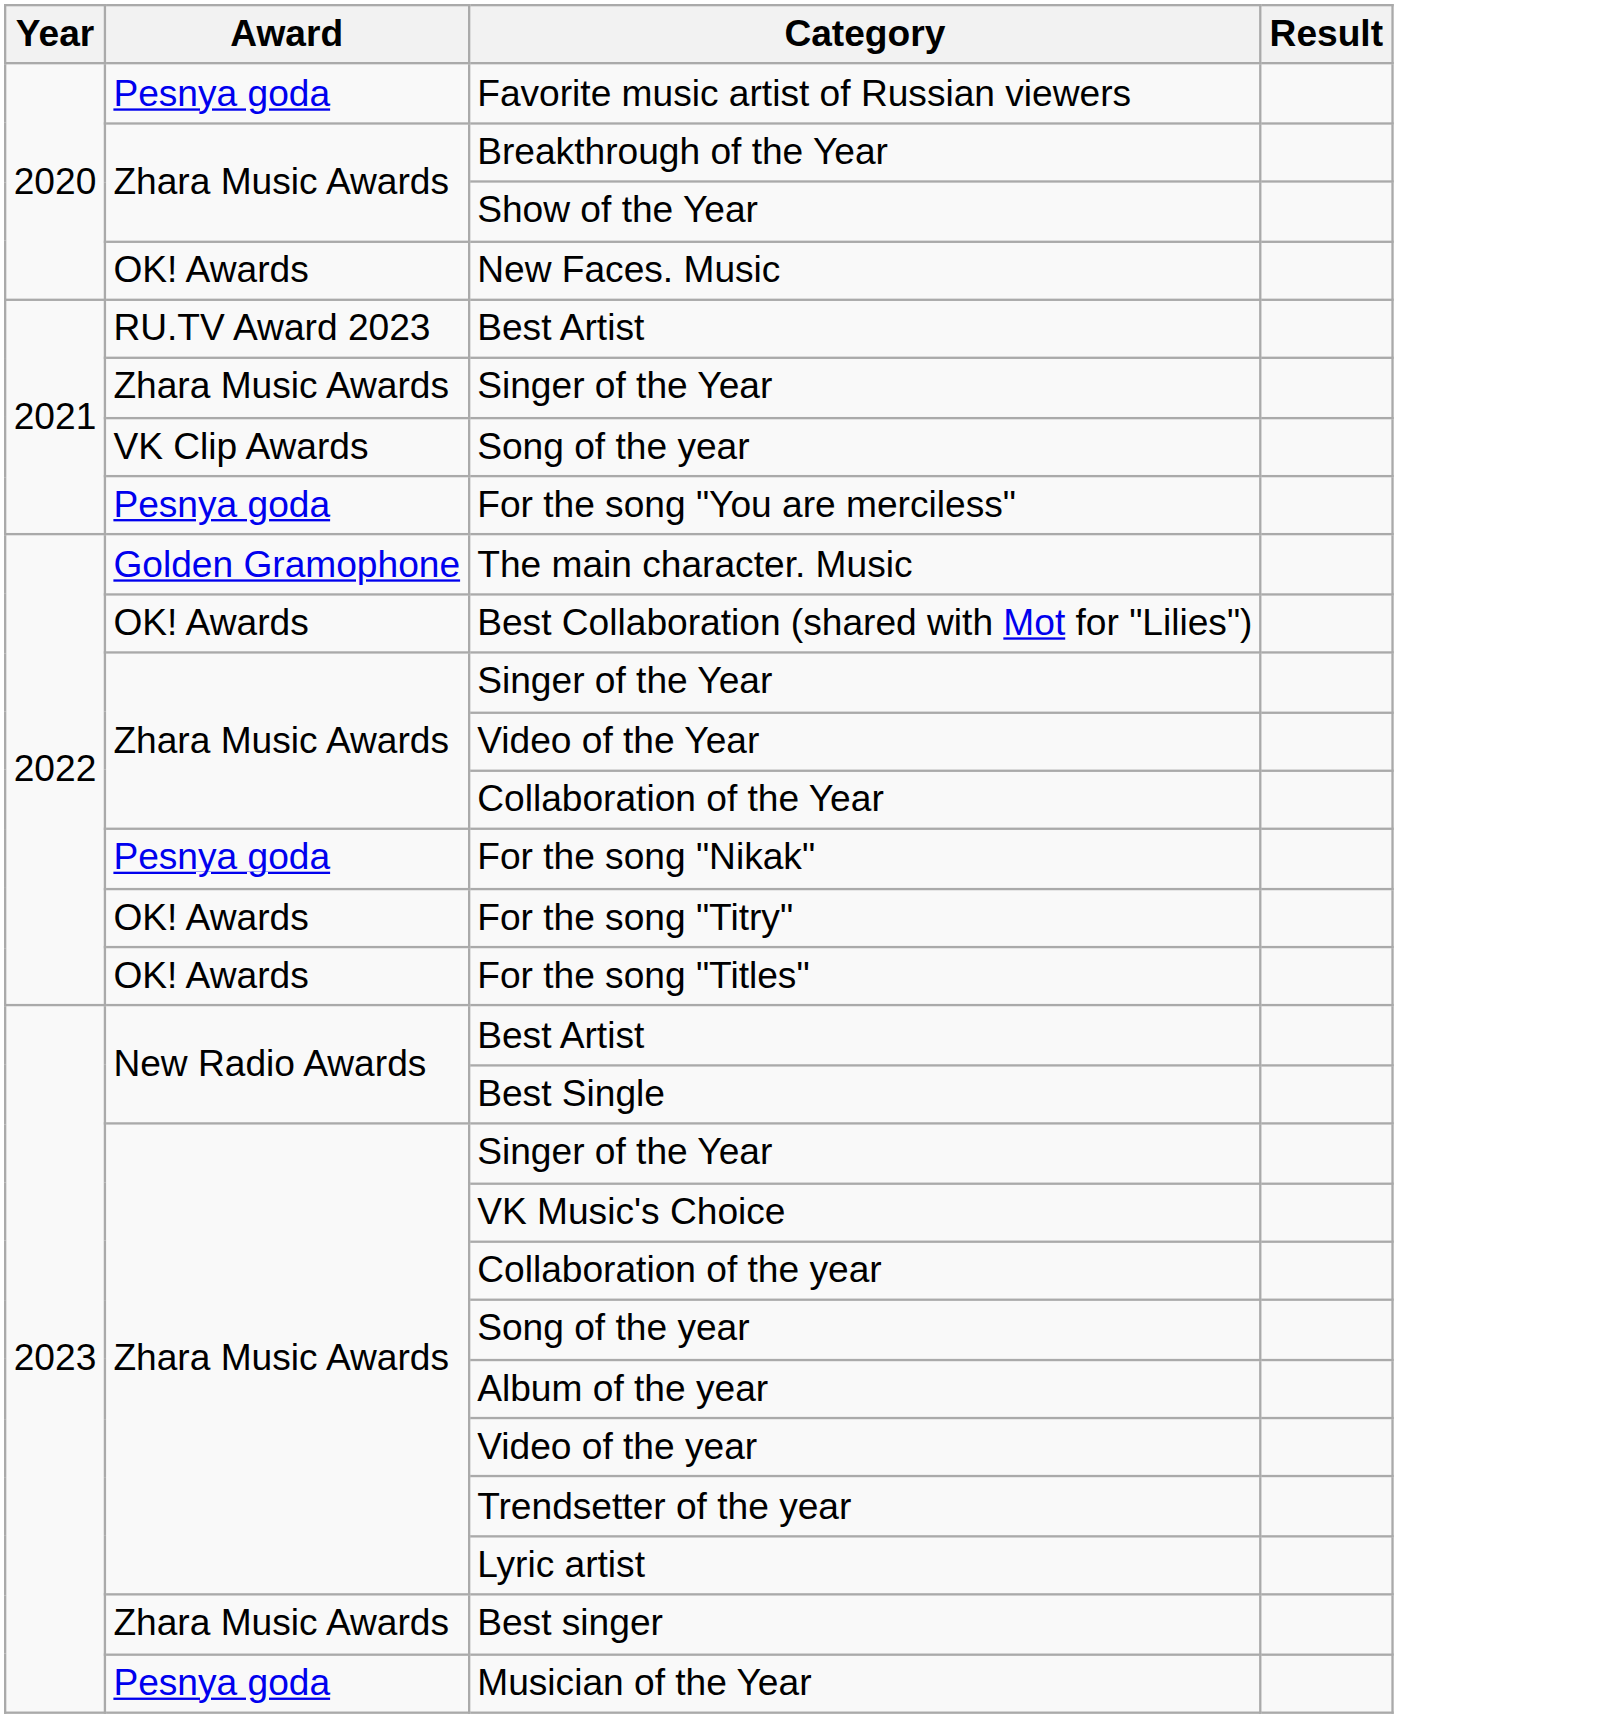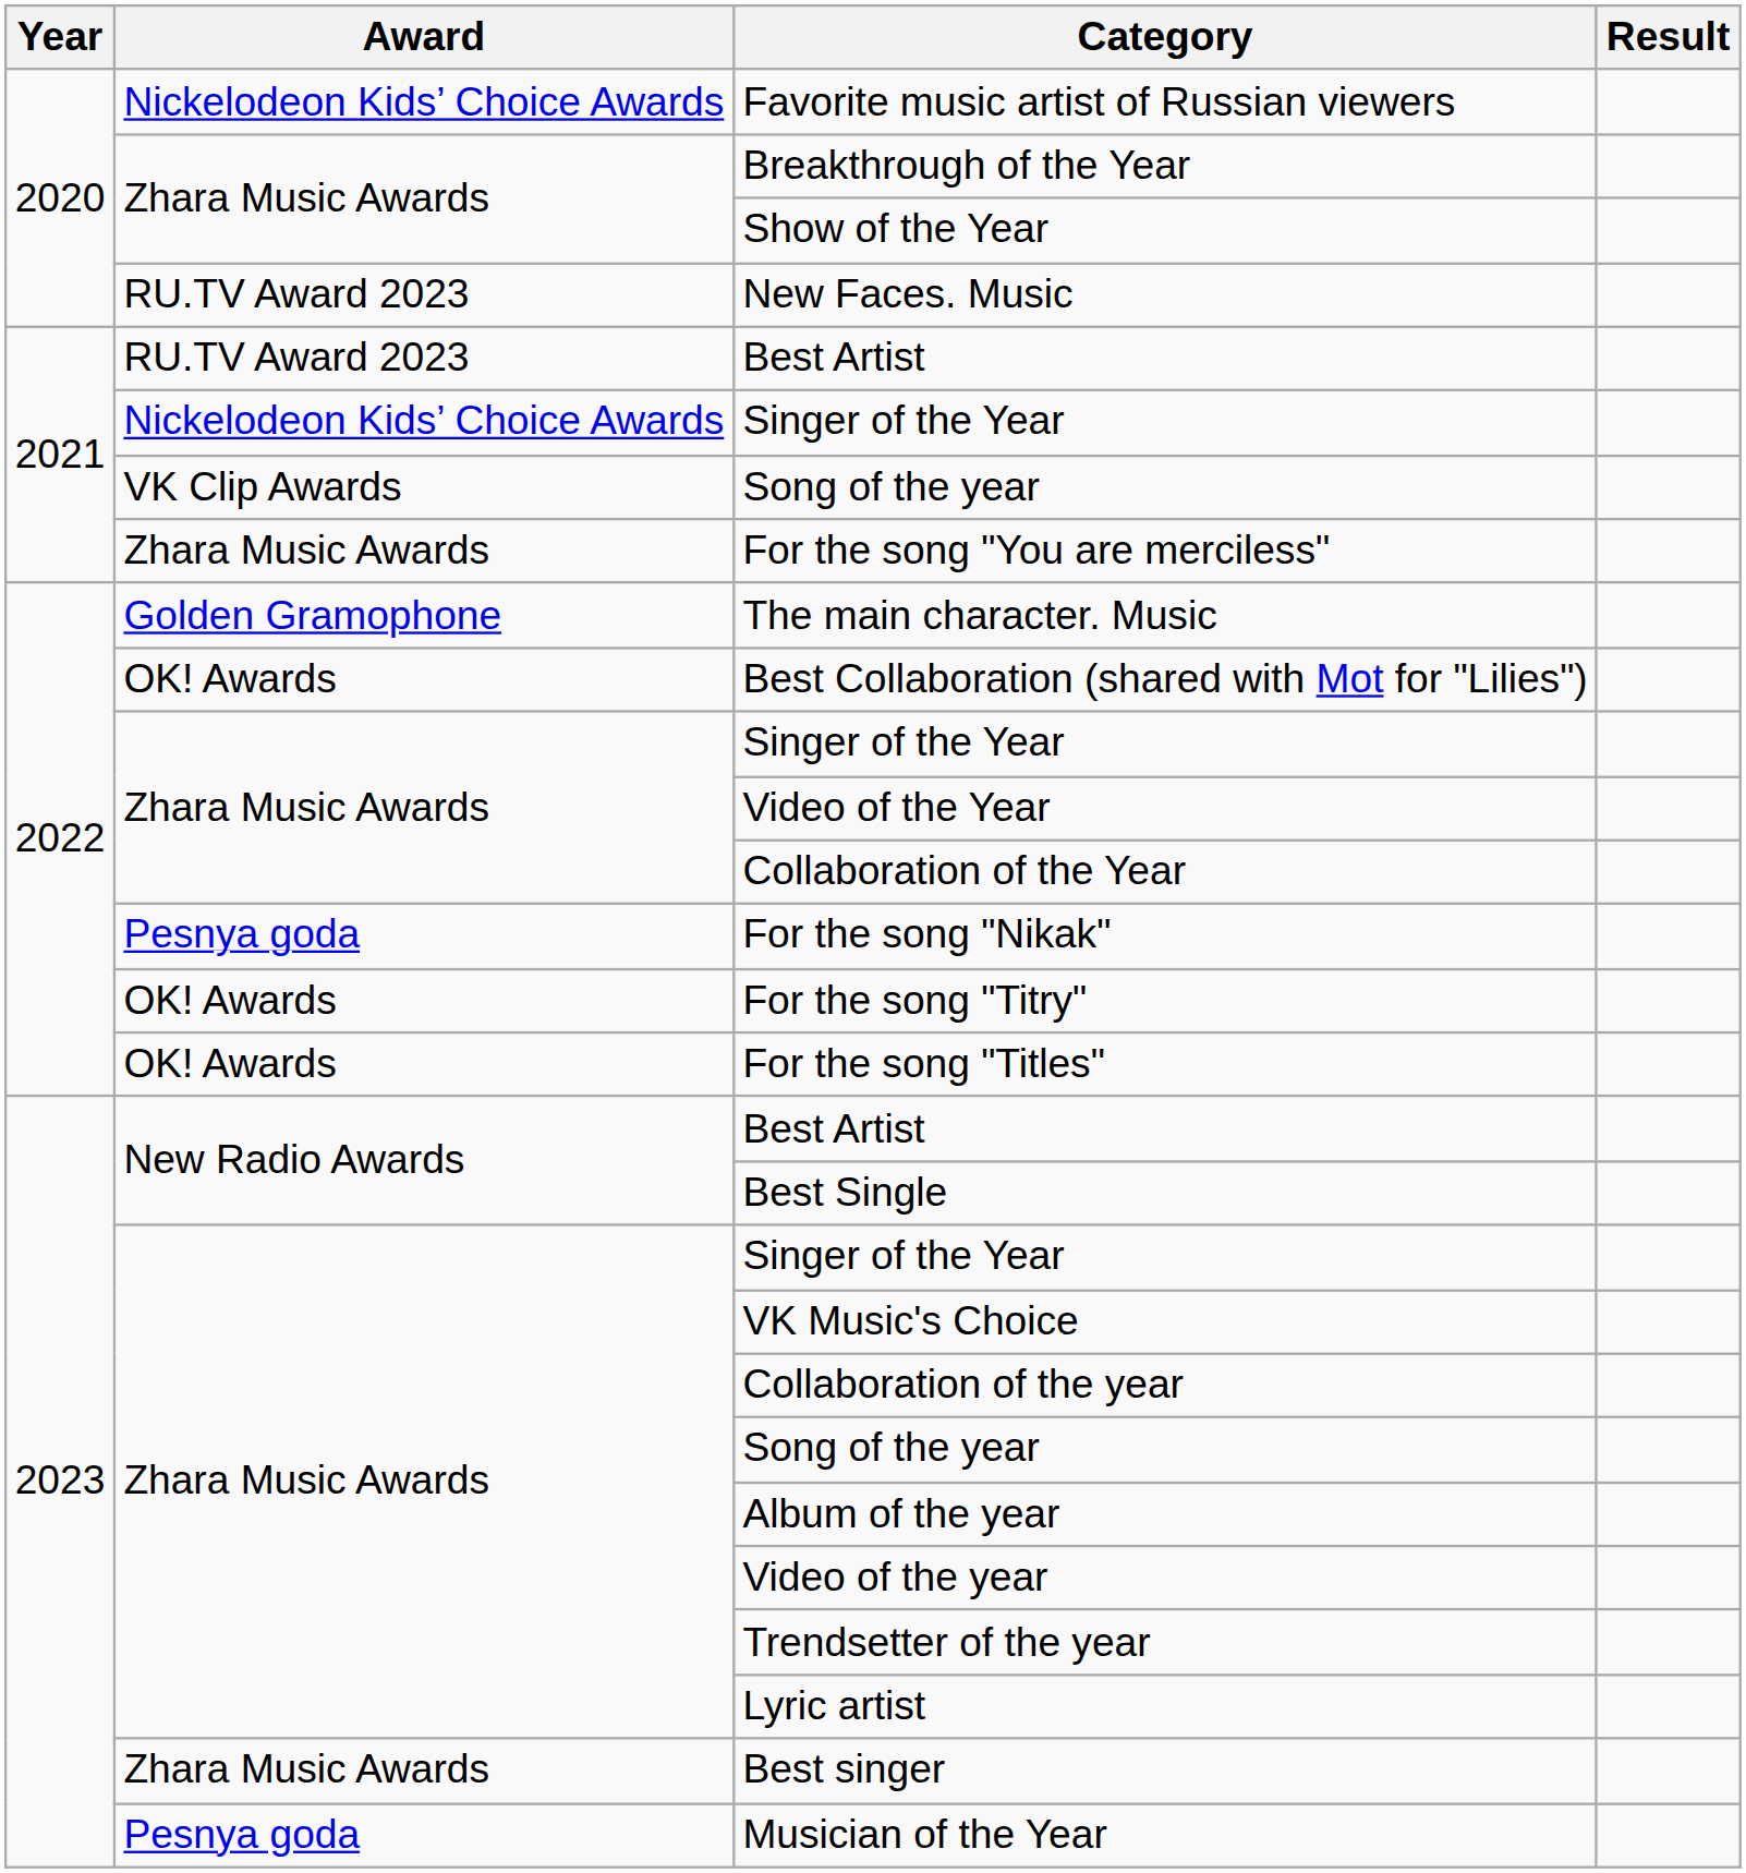 <table class="wikitable">
 <tr>
 <th>Year</th>
 <th>Award</th>
 <th>Category</th>
 <th>Result</th>
 </tr>
 <tr>
 <td rowspan="4">2020</td>
-<td><a href='#'>Pesnya goda</a></td>
+<td><a href='#'>Nickelodeon Kids’ Choice Awards</a></td>
 <td>Favorite music artist of Russian viewers</td>
 <td></td>
 </tr>
 <tr>
 <td rowspan="2">Zhara Music Awards</td>
 <td>Breakthrough of the Year</td>
 <td></td>
 </tr>
 <tr>
 <td>Show of the Year</td>
 <td></td>
 </tr>
 <tr>
-<td>OK! Awards</td>
+<td>RU.TV Award 2023</td>
 <td>New Faces. Music</td>
 <td></td>
 </tr>
 <tr>
 <td rowspan="4">2021</td>
 <td>RU.TV Award 2023</td>
 <td>Best Artist</td>
 <td></td>
 </tr>
 <tr>
-<td>Zhara Music Awards</td>
+<td><a href='#'>Nickelodeon Kids’ Choice Awards</a></td>
 <td>Singer of the Year</td>
 <td></td>
 </tr>
 <tr>
 <td>VK Clip Awards</td>
 <td>Song of the year</td>
 <td></td>
 </tr>
 <tr>
-<td><a href='#'>Pesnya goda</a></td>
+<td>Zhara Music Awards</td>
 <td>For the song "You are merciless"</td>
 <td></td>
 </tr>
 <tr>
 <td rowspan="8">2022</td>
 <td><a href='#'>Golden Gramophone</a></td>
 <td>The main character. Music</td>
 <td></td>
 </tr>
 <tr>
 <td>OK! Awards</td>
 <td>Best Collaboration (shared with <a href='#'>Mot</a> for "Lilies")</td>
 <td></td>
 </tr>
 <tr>
 <td rowspan="3">Zhara Music Awards</td>
 <td>Singer of the Year</td>
 <td></td>
 </tr>
 <tr>
 <td>Video of the Year</td>
 <td></td>
 </tr>
 <tr>
 <td>Collaboration of the Year</td>
 <td></td>
 </tr>
 <tr>
 <td><a href='#'>Pesnya goda</a></td>
 <td>For the song "Nikak"</td>
 <td></td>
 </tr>
 <tr>
 <td>OK! Awards</td>
 <td>For the song "Titry"</td>
 <td></td>
 </tr>
 <tr>
 <td>OK! Awards</td>
 <td>For the song "Titles"</td>
 <td></td>
 </tr>
 <tr>
 <td rowspan="13">2023</td>
 <td rowspan="2">New Radio Awards</td>
 <td>Best Artist</td>
 <td></td>
 </tr>
 <tr>
 <td>Best Single</td>
 <td></td>
 </tr>
 <tr>
 <td rowspan="8">Zhara Music Awards</td>
 <td>Singer of the Year</td>
 <td></td>
 </tr>
 <tr>
 <td>VK Music's Choice</td>
 <td></td>
 </tr>
 <tr>
 <td>Collaboration of the year</td>
 <td></td>
 </tr>
 <tr>
 <td>Song of the year</td>
 <td></td>
 </tr>
 <tr>
 <td>Album of the year</td>
 <td></td>
 </tr>
 <tr>
 <td>Video of the year</td>
 <td></td>
 </tr>
 <tr>
 <td>Trendsetter of the year</td>
 <td></td>
 </tr>
 <tr>
 <td>Lyric artist</td>
 <td></td>
 </tr>
 <tr>
 <td>Zhara Music Awards</td>
 <td>Best singer</td>
 <td></td>
 </tr>
 <tr>
 <td><a href='#'>Pesnya goda</a></td>
 <td>Musician of the Year</td>
 <td></td>
 </tr>
 </table>
